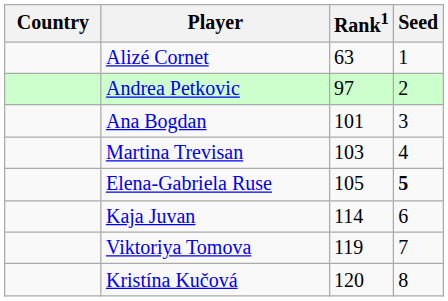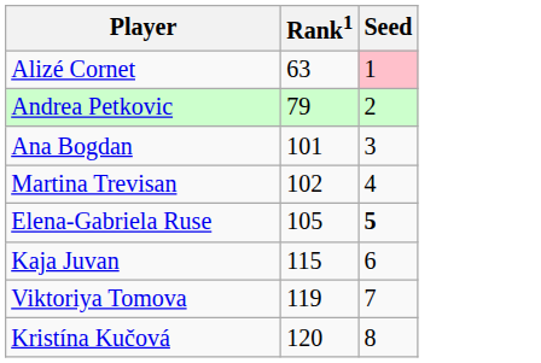 <table class="wikitable">
 <tr>
-<th width="70">Country</th>
 <th width="175">Player</th>
 <th>Rank<sup>1</sup></th>
 <th>Seed</th>
 </tr>
 <tr>
-<td></td>
 <td><a href='#'>Alizé Cornet</a></td>
 <td>63</td>
-<td>1</td>
+<td style="background: pink;">1</td>
 </tr>
 <tr style="background:#cfc;">
-<td></td>
 <td><a href='#'>Andrea Petkovic</a></td>
-<td>97</td>
+<td>79</td>
 <td>2</td>
 </tr>
 <tr>
-<td></td>
 <td><a href='#'>Ana Bogdan</a></td>
 <td>101</td>
 <td>3</td>
 </tr>
 <tr>
-<td></td>
 <td><a href='#'>Martina Trevisan</a></td>
-<td>103</td>
+<td>102</td>
 <td>4</td>
 </tr>
 <tr>
-<td></td>
 <td><a href='#'>Elena-Gabriela Ruse</a></td>
 <td>105</td>
 <td><strong>5</strong></td>
 </tr>
 <tr>
-<td></td>
 <td><a href='#'>Kaja Juvan</a></td>
-<td>114</td>
+<td>115</td>
 <td>6</td>
 </tr>
 <tr>
-<td></td>
 <td><a href='#'>Viktoriya Tomova</a></td>
 <td>119</td>
 <td>7</td>
 </tr>
 <tr>
-<td></td>
 <td><a href='#'>Kristína Kučová</a></td>
 <td>120</td>
 <td>8</td>
 </tr>
 </table>
